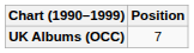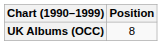 <table class="wikitable plainrowheaders" style="text-align:center">
 <tr>
 <th scope="col">Chart (1990–1999)</th>
 <th scope="col">Position</th>
 </tr>
 <tr>
 <th scope="row">UK Albums (OCC)</th>
-<td>7</td>
+<td>8</td>
 </tr>
 </table>
